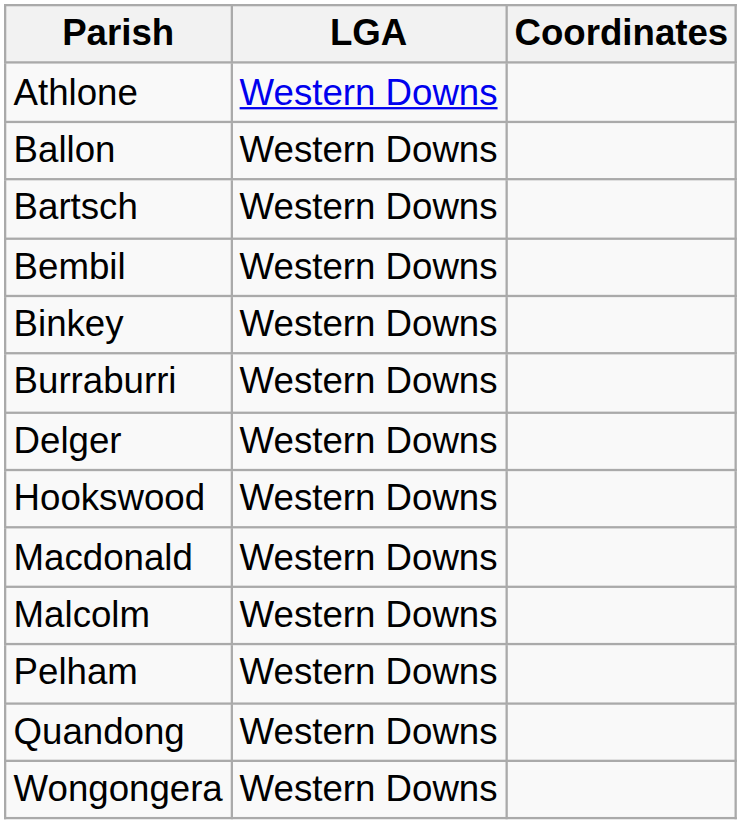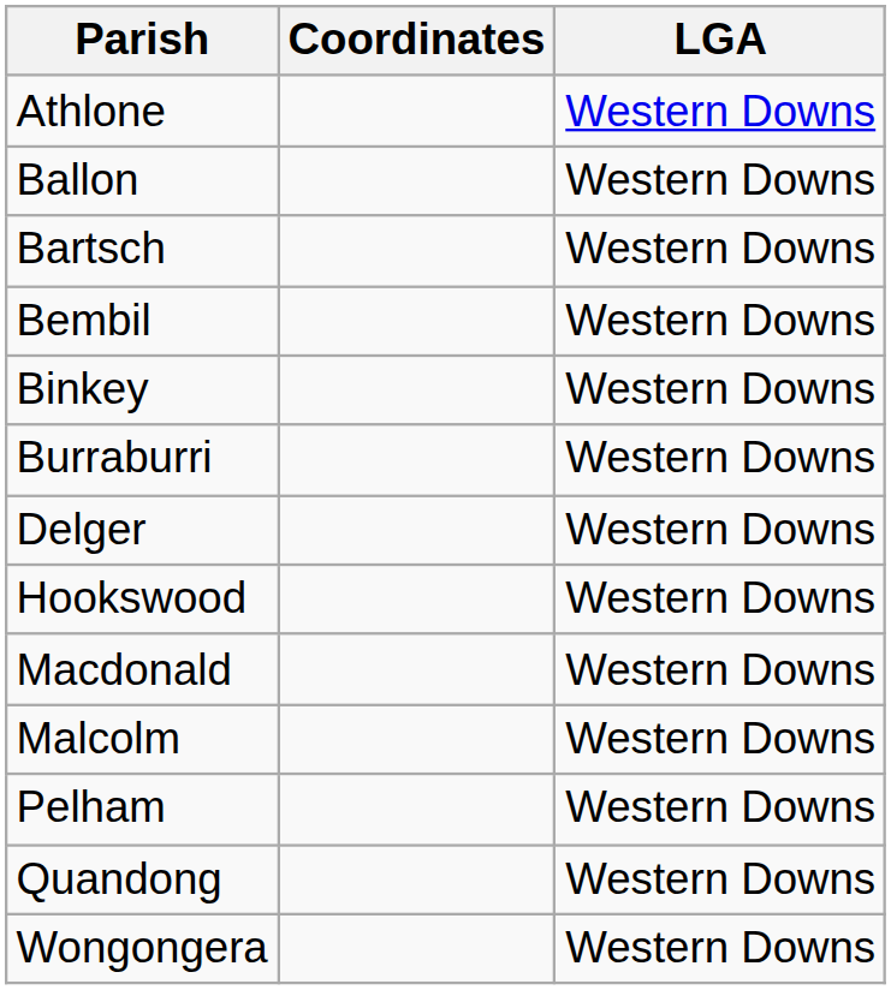 <table class="wikitable sortable">
 <tr>
 <th>Parish</th>
+<th>Coordinates</th>
 <th>LGA</th>
-<th>Coordinates</th>
 </tr>
 <tr>
 <td>Athlone</td>
+<td></td>
 <td><a href='#'>Western Downs</a></td>
-<td></td>
 </tr>
 <tr>
 <td>Ballon</td>
+<td></td>
 <td>Western Downs</td>
-<td></td>
 </tr>
 <tr>
 <td>Bartsch</td>
+<td></td>
 <td>Western Downs</td>
-<td></td>
 </tr>
 <tr>
 <td>Bembil</td>
+<td></td>
 <td>Western Downs</td>
-<td></td>
 </tr>
 <tr>
 <td>Binkey</td>
+<td></td>
 <td>Western Downs</td>
-<td></td>
 </tr>
 <tr>
 <td>Burraburri</td>
+<td></td>
 <td>Western Downs</td>
-<td></td>
 </tr>
 <tr>
 <td>Delger</td>
+<td></td>
 <td>Western Downs</td>
-<td></td>
 </tr>
 <tr>
 <td>Hookswood</td>
+<td></td>
 <td>Western Downs</td>
-<td></td>
 </tr>
 <tr>
 <td>Macdonald</td>
+<td></td>
 <td>Western Downs</td>
-<td></td>
 </tr>
 <tr>
 <td>Malcolm</td>
+<td></td>
 <td>Western Downs</td>
-<td></td>
 </tr>
 <tr>
 <td>Pelham</td>
+<td></td>
 <td>Western Downs</td>
-<td></td>
 </tr>
 <tr>
 <td>Quandong</td>
+<td></td>
 <td>Western Downs</td>
-<td></td>
 </tr>
 <tr>
 <td>Wongongera</td>
+<td></td>
 <td>Western Downs</td>
-<td></td>
 </tr>
 </table>
